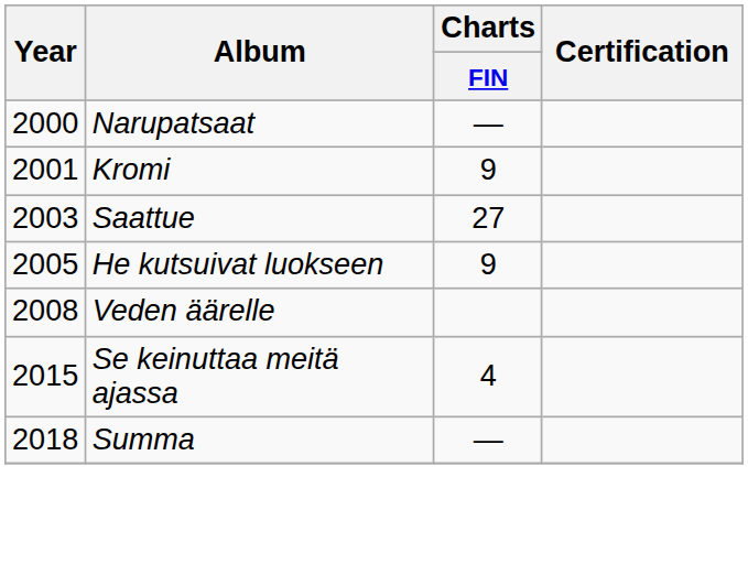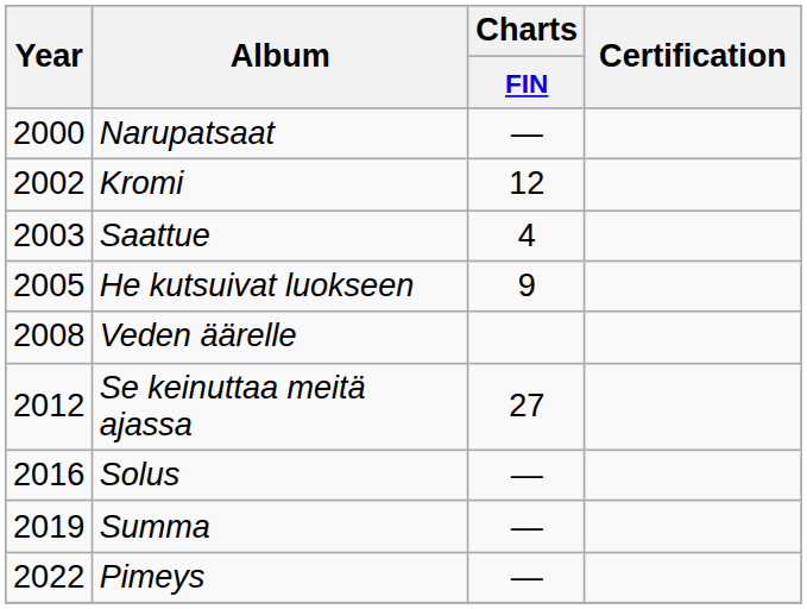 <table class="wikitable">
 <tr>
 <th align="center" rowspan="2">Year</th>
 <th align="center" rowspan="2" width="180">Album</th>
 <th align="center" colspan="1">Charts</th>
 <th align="center" rowspan="2" width="100">Certification</th>
 </tr>
 <tr>
 <th width="20"><small><a href='#'>FIN</a></small><br></th>
 </tr>
 <tr>
 <td align="center">2000</td>
 <td><em>Narupatsaat</em></td>
 <td align="center">—</td>
 <td align="center"></td>
 </tr>
 <tr>
-<td align="center">2001</td>
+<td align="center">2002</td>
 <td><em>Kromi</em></td>
-<td align="center">9</td>
+<td align="center">12</td>
 <td align="center"></td>
 </tr>
 <tr>
 <td align="center">2003</td>
 <td><em>Saattue</em></td>
-<td align="center">27</td>
+<td align="center">4</td>
 <td align="center"></td>
 </tr>
 <tr>
 <td align="center">2005</td>
 <td><em>He kutsuivat luokseen</em></td>
 <td align="center">9</td>
 <td align="center"></td>
 </tr>
 <tr>
 <td align="center">2008</td>
 <td><em>Veden äärelle </em></td>
 <td align="center"></td>
 <td align="center"></td>
 </tr>
 <tr>
-<td align="center">2015</td>
+<td align="center">2012</td>
 <td><em>Se keinuttaa meitä ajassa</em></td>
-<td align="center">4</td>
+<td align="center">27</td>
 <td align="center"></td>
 </tr>
 <tr>
-<td align="center">2018</td>
+<td align="center">2016</td>
+<td><em>Solus</em></td>
+<td align="center">—</td>
+<td align="center"></td>
+</tr>
+<tr>
+<td align="center">2019</td>
 <td><em>Summa</em></td>
+<td align="center">—</td>
+<td align="center"></td>
+</tr>
+<tr>
+<td align="center">2022</td>
+<td><em>Pimeys</em></td>
 <td align="center">—</td>
 <td align="center"></td>
 </tr>
 <tr>
 </tr>
 </table>
